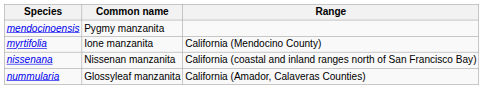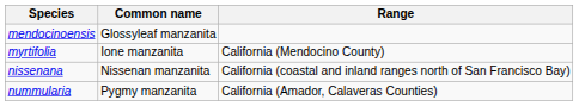 <table class="wikitable">
 <tr>
 <th>Species</th>
 <th>Common name</th>
 <th>Range</th>
 </tr>
 <tr>
 <td><em><a href='#'>mendocinoensis</a></em></td>
-<td>Pygmy manzanita</td>
+<td>Glossyleaf manzanita</td>
 <td></td>
 </tr>
 <tr>
 <td><em><a href='#'>myrtifolia</a></em></td>
 <td>Ione manzanita</td>
 <td>California (Mendocino County)</td>
 </tr>
 <tr>
 <td><em><a href='#'>nissenana</a></em></td>
 <td>Nissenan manzanita</td>
 <td>California (coastal and inland ranges north of San Francisco Bay)</td>
 </tr>
 <tr>
 <td><em><a href='#'>nummularia</a></em></td>
-<td>Glossyleaf manzanita</td>
+<td>Pygmy manzanita</td>
 <td>California (Amador, Calaveras Counties)</td>
 </tr>
 </table>
